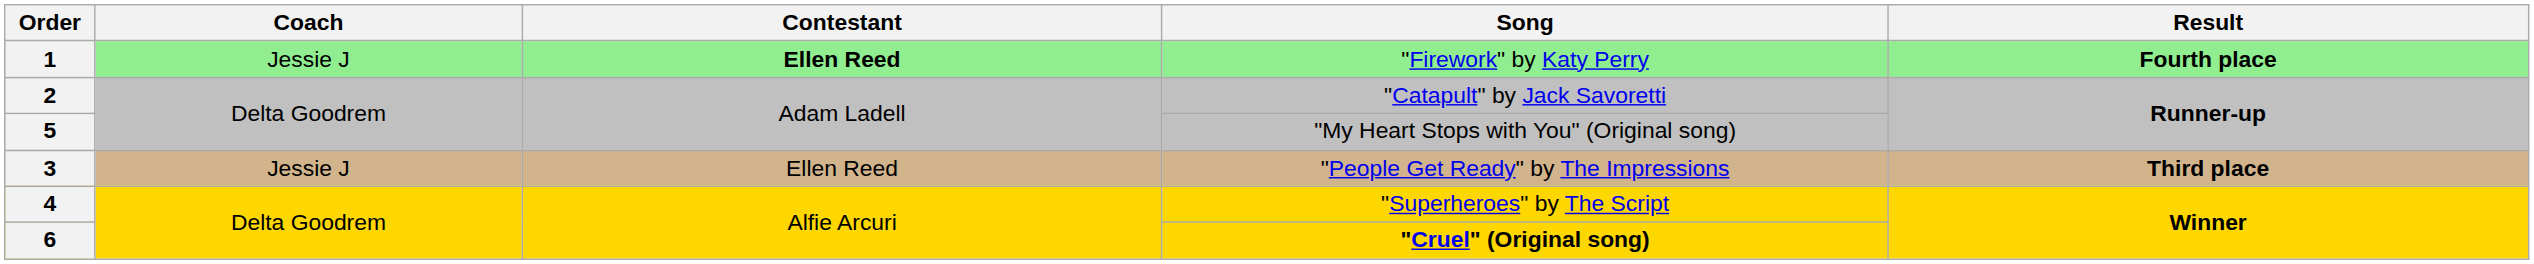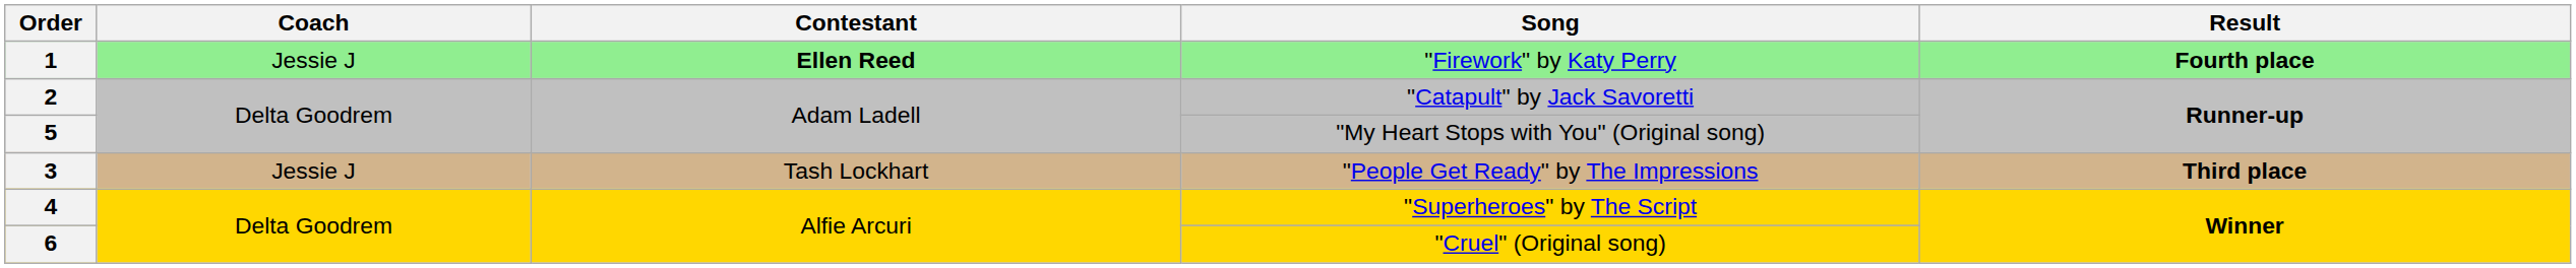 <table class="wikitable" style="text-align:center; width:89%;">
 <tr>
 <th width="1%">Order</th>
 <th width="10%">Coach</th>
 <th width="15%">Contestant</th>
 <th width="17%">Song</th>
 <th width="15%">Result</th>
 </tr>
 <tr bgcolor="lightgreen">
 <th scope="row">1</th>
 <td>Jessie J</td>
 <td><strong>Ellen Reed</strong></td>
 <td>"<a href='#'>Firework</a>" by <a href='#'>Katy Perry</a></td>
 <td><strong>Fourth place</strong></td>
 </tr>
 <tr bgcolor="silver">
 <th scope="row">2</th>
 <td rowspan="2">Delta Goodrem</td>
 <td rowspan="2">Adam Ladell</td>
 <td>"<a href='#'>Catapult</a>" by <a href='#'>Jack Savoretti</a></td>
 <td rowspan="2"><strong>Runner-up</strong></td>
 </tr>
 <tr bgcolor="silver">
 <th scope="row">5</th>
 <td>"My Heart Stops with You" (Original song)</td>
 </tr>
 <tr bgcolor="tan">
 <th scope="row">3</th>
 <td>Jessie J</td>
-<td>Ellen Reed</td>
+<td>Tash Lockhart</td>
 <td>"<a href='#'>People Get Ready</a>" by <a href='#'>The Impressions</a></td>
 <td><strong>Third place</strong></td>
 </tr>
 <tr bgcolor="gold">
 <th scope="row">4</th>
 <td rowspan="2">Delta Goodrem</td>
 <td rowspan="2">Alfie Arcuri</td>
 <td>"<a href='#'>Superheroes</a>" by <a href='#'>The Script</a></td>
 <td rowspan="2"><strong>Winner</strong></td>
 </tr>
 <tr bgcolor="gold">
 <th scope="row">6</th>
-<td><strong>"<a href='#'>Cruel</a>"  (Original song)</strong></td>
+<td>"<a href='#'>Cruel</a>"  (Original song)</td>
 </tr>
 </table>
